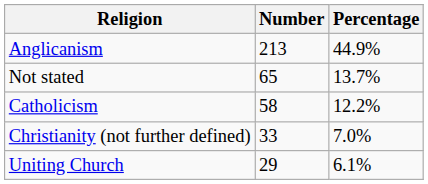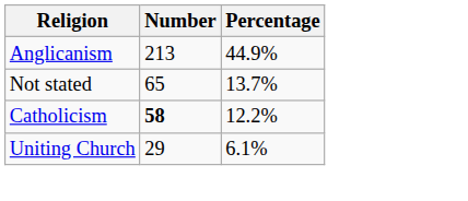 <table class="wikitable sortable">
 <tr>
 <th>Religion</th>
 <th>Number</th>
 <th>Percentage</th>
 </tr>
 <tr>
 <td><a href='#'>Anglicanism</a></td>
 <td>213</td>
 <td>44.9%</td>
 </tr>
 <tr>
 <td>Not stated</td>
 <td>65</td>
 <td>13.7%</td>
 </tr>
 <tr>
 <td><a href='#'>Catholicism</a></td>
-<td>58</td>
+<td><strong>58</strong></td>
 <td>12.2%</td>
-</tr>
-<tr>
-<td><a href='#'>Christianity</a> (not further defined)</td>
-<td>33</td>
-<td>7.0%</td>
 </tr>
 <tr>
 <td><a href='#'>Uniting Church</a></td>
 <td>29</td>
 <td>6.1%</td>
 </tr>
 </table>
